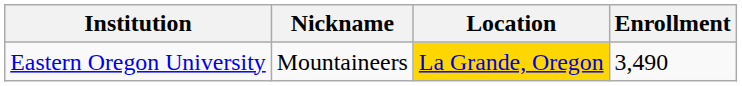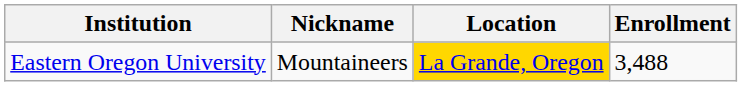 <table class="wikitable">
 <tr>
 <th>Institution</th>
 <th>Nickname</th>
 <th>Location</th>
 <th>Enrollment</th>
 </tr>
 <tr>
 <td><a href='#'>Eastern Oregon University</a></td>
 <td>Mountaineers</td>
 <td style="background: gold;"><a href='#'>La Grande, Oregon</a></td>
-<td>3,490</td>
+<td>3,488</td>
 </tr>
 </table>
